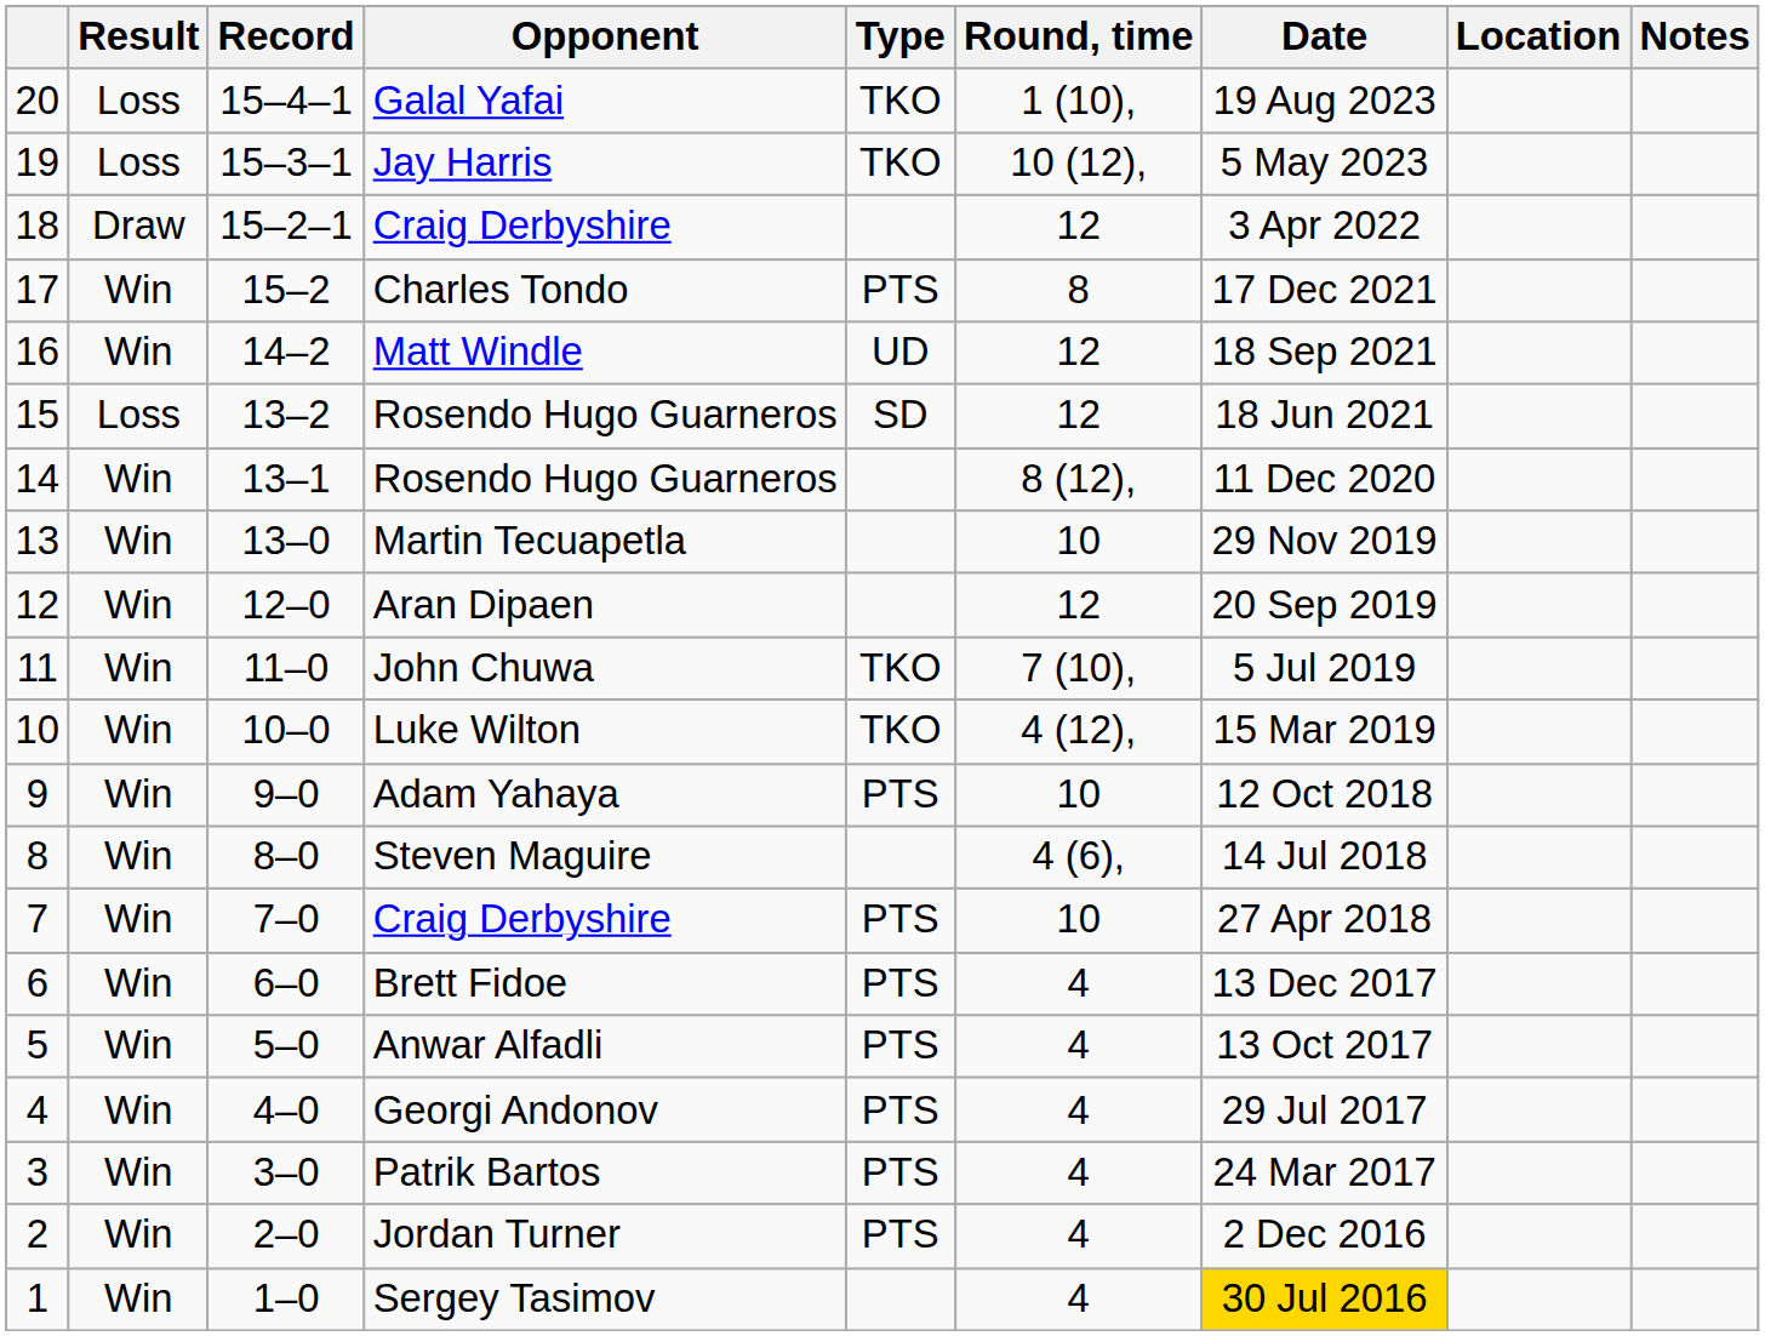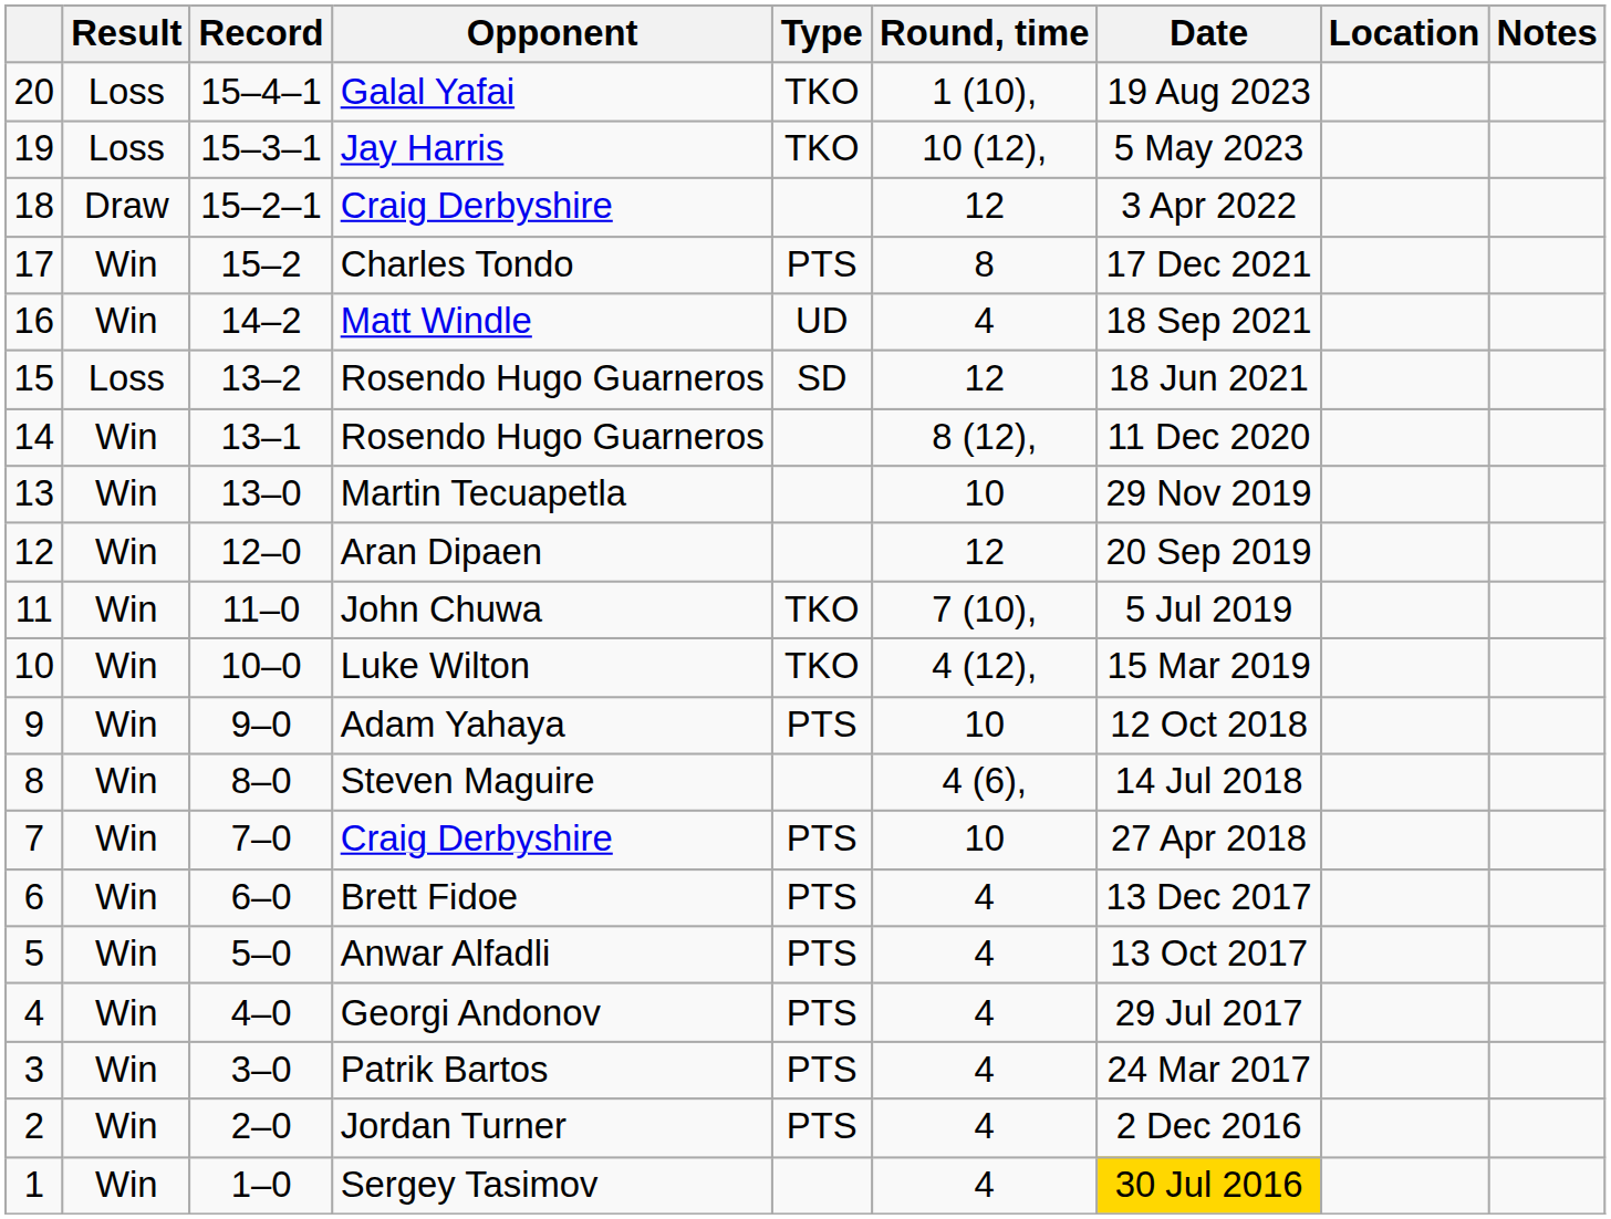 <table class="wikitable" style="text-align:center">
 <tr>
 <th></th>
 <th>Result</th>
 <th>Record</th>
 <th>Opponent</th>
 <th>Type</th>
 <th>Round, time</th>
 <th>Date</th>
 <th>Location</th>
 <th>Notes</th>
 </tr>
 <tr>
 <td>20</td>
 <td>Loss</td>
 <td>15–4–1</td>
 <td align=left><a href='#'>Galal Yafai</a></td>
 <td>TKO</td>
 <td>1 (10), </td>
 <td>19 Aug 2023</td>
 <td align=left></td>
 <td align=left></td>
 </tr>
 <tr>
 <td>19</td>
 <td>Loss</td>
 <td>15–3–1</td>
 <td align=left><a href='#'>Jay Harris</a></td>
 <td>TKO</td>
 <td>10 (12), </td>
 <td>5 May 2023</td>
 <td align=left></td>
 <td align=left></td>
 </tr>
 <tr>
 <td>18</td>
 <td>Draw</td>
 <td>15–2–1</td>
 <td align=left><a href='#'>Craig Derbyshire</a></td>
 <td></td>
 <td>12</td>
 <td>3 Apr 2022</td>
 <td align=left></td>
 <td align=left></td>
 </tr>
 <tr>
 <td>17</td>
 <td>Win</td>
 <td>15–2</td>
 <td align=left>Charles Tondo</td>
 <td>PTS</td>
 <td>8</td>
 <td>17 Dec 2021</td>
 <td align=left></td>
 <td></td>
 </tr>
 <tr>
 <td>16</td>
 <td>Win</td>
 <td>14–2</td>
 <td align=left><a href='#'>Matt Windle</a></td>
 <td>UD</td>
-<td>12</td>
+<td>4</td>
 <td>18 Sep 2021</td>
 <td align=left></td>
 <td align=left></td>
 </tr>
 <tr>
 <td>15</td>
 <td>Loss</td>
 <td>13–2</td>
 <td align=left>Rosendo Hugo Guarneros</td>
 <td>SD</td>
 <td>12</td>
 <td>18 Jun 2021</td>
 <td align=left></td>
 <td align=left></td>
 </tr>
 <tr>
 <td>14</td>
 <td>Win</td>
 <td>13–1</td>
 <td align=left>Rosendo Hugo Guarneros</td>
 <td></td>
 <td>8 (12), </td>
 <td>11 Dec 2020</td>
 <td align=left></td>
 <td align=left></td>
 </tr>
 <tr>
 <td>13</td>
 <td>Win</td>
 <td>13–0</td>
 <td align=left>Martin Tecuapetla</td>
 <td></td>
 <td>10</td>
 <td>29 Nov 2019</td>
 <td align=left></td>
 <td align=left></td>
 </tr>
 <tr>
 <td>12</td>
 <td>Win</td>
 <td>12–0</td>
 <td align=left>Aran Dipaen</td>
 <td></td>
 <td>12</td>
 <td>20 Sep 2019</td>
 <td align=left></td>
 <td align=left></td>
 </tr>
 <tr>
 <td>11</td>
 <td>Win</td>
 <td>11–0</td>
 <td align=left>John Chuwa</td>
 <td>TKO</td>
 <td>7 (10), </td>
 <td>5 Jul 2019</td>
 <td align=left></td>
 <td></td>
 </tr>
 <tr>
 <td>10</td>
 <td>Win</td>
 <td>10–0</td>
 <td align=left>Luke Wilton</td>
 <td>TKO</td>
 <td>4 (12), </td>
 <td>15 Mar 2019</td>
 <td align=left></td>
 <td align=left></td>
 </tr>
 <tr>
 <td>9</td>
 <td>Win</td>
 <td>9–0</td>
 <td align=left>Adam Yahaya</td>
 <td>PTS</td>
 <td>10</td>
 <td>12 Oct 2018</td>
 <td align=left></td>
 <td></td>
 </tr>
 <tr>
 <td>8</td>
 <td>Win</td>
 <td>8–0</td>
 <td align=left>Steven Maguire</td>
 <td></td>
 <td>4 (6), </td>
 <td>14 Jul 2018</td>
 <td align=left></td>
 <td></td>
 </tr>
 <tr>
 <td>7</td>
 <td>Win</td>
 <td>7–0</td>
 <td align=left><a href='#'>Craig Derbyshire</a></td>
 <td>PTS</td>
 <td>10</td>
 <td>27 Apr 2018</td>
 <td align=left></td>
 <td align=left></td>
 </tr>
 <tr>
 <td>6</td>
 <td>Win</td>
 <td>6–0</td>
 <td align=left>Brett Fidoe</td>
 <td>PTS</td>
 <td>4</td>
 <td>13 Dec 2017</td>
 <td align=left></td>
 <td></td>
 </tr>
 <tr>
 <td>5</td>
 <td>Win</td>
 <td>5–0</td>
 <td align=left>Anwar Alfadli</td>
 <td>PTS</td>
 <td>4</td>
 <td>13 Oct 2017</td>
 <td align=left></td>
 <td></td>
 </tr>
 <tr>
 <td>4</td>
 <td>Win</td>
 <td>4–0</td>
 <td align=left>Georgi Andonov</td>
 <td>PTS</td>
 <td>4</td>
 <td>29 Jul 2017</td>
 <td align=left></td>
 <td></td>
 </tr>
 <tr>
 <td>3</td>
 <td>Win</td>
 <td>3–0</td>
 <td align=left>Patrik Bartos</td>
 <td>PTS</td>
 <td>4</td>
 <td>24 Mar 2017</td>
 <td align=left></td>
 <td></td>
 </tr>
 <tr>
 <td>2</td>
 <td>Win</td>
 <td>2–0</td>
 <td align=left>Jordan Turner</td>
 <td>PTS</td>
 <td>4</td>
 <td>2 Dec 2016</td>
 <td align=left></td>
 <td></td>
 </tr>
 <tr>
 <td>1</td>
 <td>Win</td>
 <td>1–0</td>
 <td align=left>Sergey Tasimov</td>
 <td></td>
 <td>4</td>
 <td style="background: gold;">30 Jul 2016</td>
 <td align=left></td>
 <td></td>
 </tr>
 <tr>
 </tr>
 </table>
